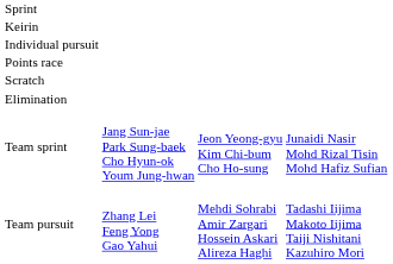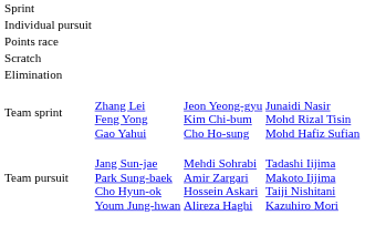 <table>
 <tr>
 <td>Sprint</td>
-<td></td>
-<td></td>
-<td></td>
-</tr>
-<tr>
-<td>Keirin</td>
 <td></td>
 <td></td>
 <td></td>
 </tr>
 <tr>
 <td>Individual pursuit</td>
 <td></td>
 <td></td>
 <td></td>
 </tr>
 <tr>
 <td>Points race</td>
 <td></td>
 <td></td>
 <td></td>
 </tr>
 <tr>
 <td>Scratch</td>
 <td></td>
 <td></td>
 <td></td>
 </tr>
 <tr>
 <td>Elimination</td>
 <td></td>
 <td></td>
 <td></td>
 </tr>
 <tr>
 <td>Team sprint</td>
-<td><br><a href='#'>Jang Sun-jae</a><br><a href='#'>Park Sung-baek</a><br><a href='#'>Cho Hyun-ok</a><br><a href='#'>Youm Jung-hwan</a></td>
+<td><br><a href='#'>Zhang Lei</a><br><a href='#'>Feng Yong</a><br><a href='#'>Gao Yahui</a></td>
 <td><br><a href='#'>Jeon Yeong-gyu</a><br><a href='#'>Kim Chi-bum</a><br><a href='#'>Cho Ho-sung</a></td>
 <td><br><a href='#'>Junaidi Nasir</a><br><a href='#'>Mohd Rizal Tisin</a><br><a href='#'>Mohd Hafiz Sufian</a></td>
 </tr>
 <tr>
 <td>Team pursuit</td>
-<td><br><a href='#'>Zhang Lei</a><br><a href='#'>Feng Yong</a><br><a href='#'>Gao Yahui</a></td>
+<td><br><a href='#'>Jang Sun-jae</a><br><a href='#'>Park Sung-baek</a><br><a href='#'>Cho Hyun-ok</a><br><a href='#'>Youm Jung-hwan</a></td>
 <td><br><a href='#'>Mehdi Sohrabi</a><br><a href='#'>Amir Zargari</a><br><a href='#'>Hossein Askari</a><br><a href='#'>Alireza Haghi</a></td>
 <td><br><a href='#'>Tadashi Iijima</a><br><a href='#'>Makoto Iijima</a><br><a href='#'>Taiji Nishitani</a><br><a href='#'>Kazuhiro Mori</a></td>
 </tr>
 </table>
